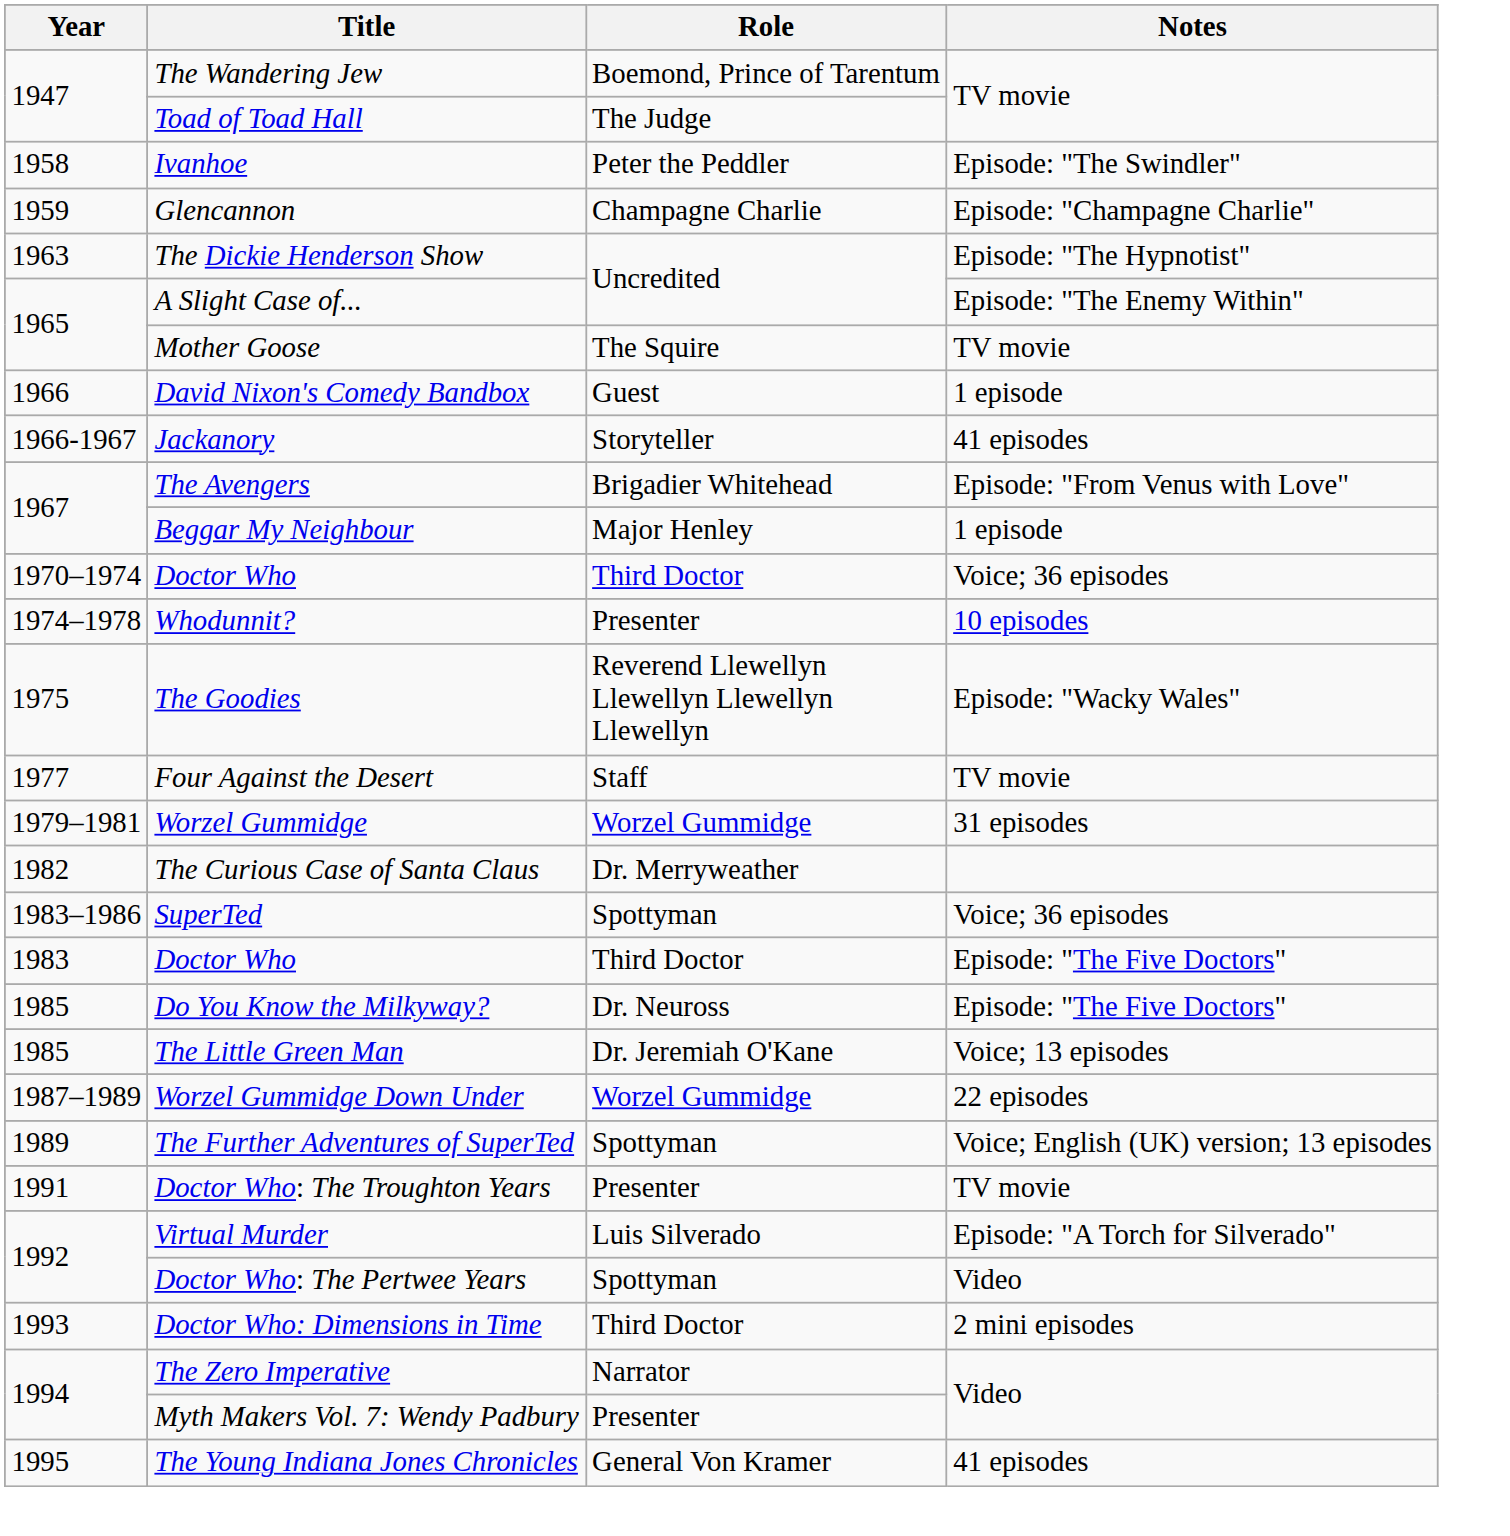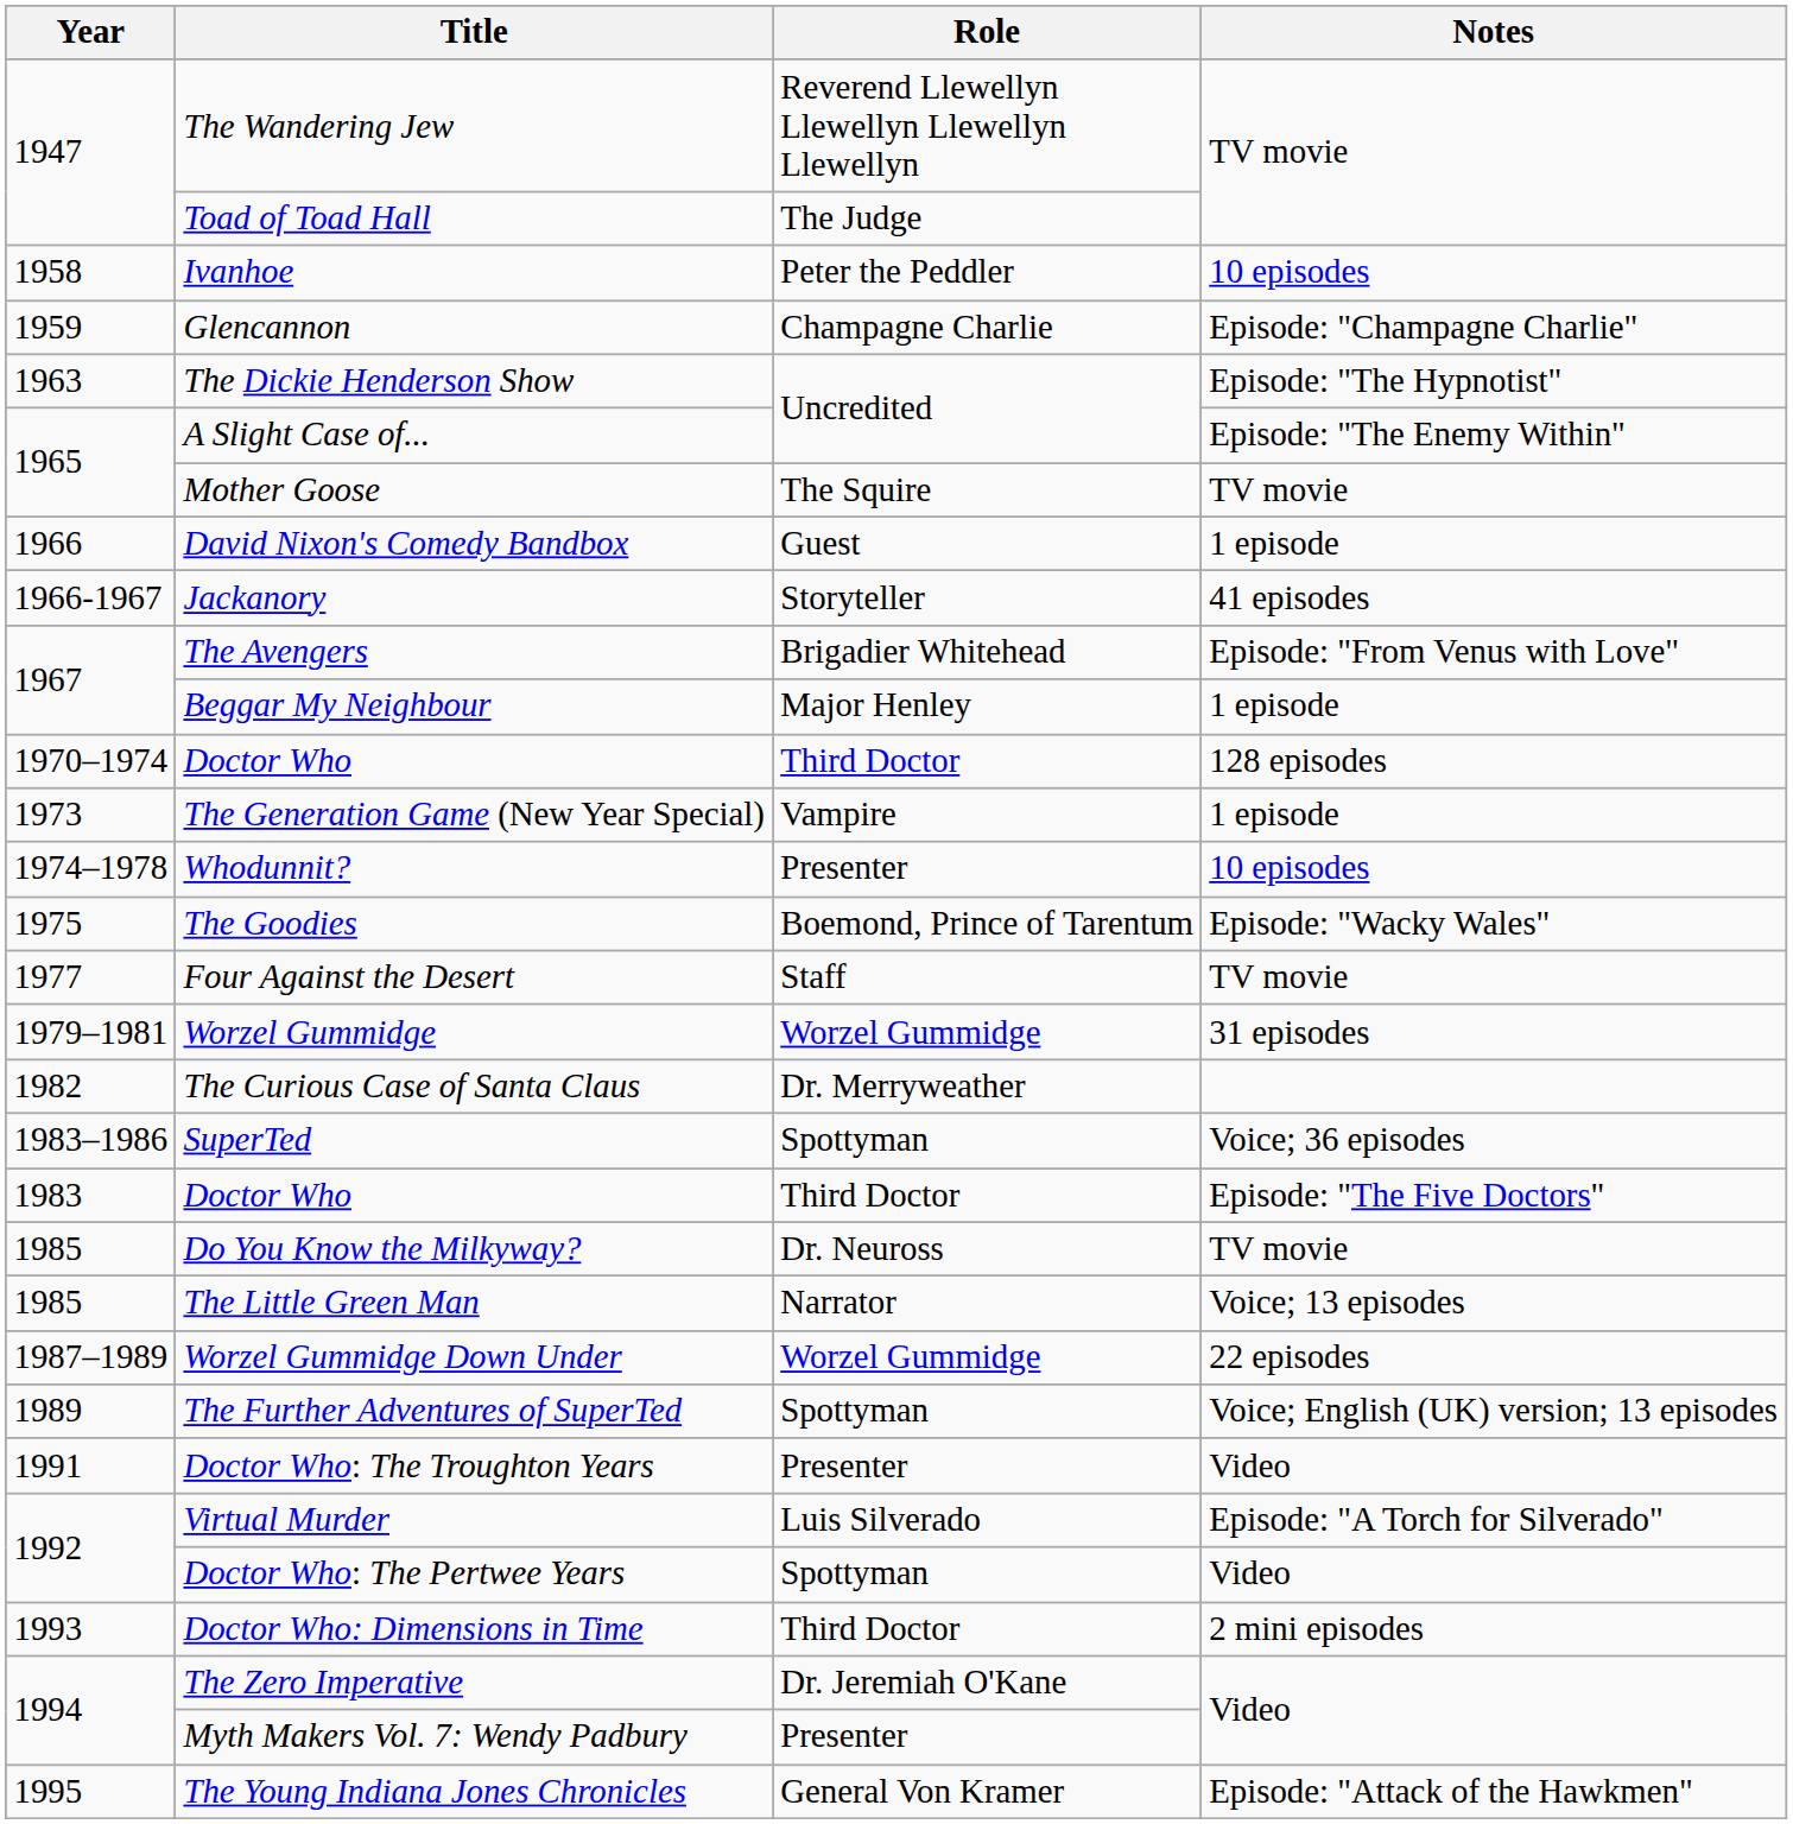 <table class="wikitable sortable">
 <tr>
 <th>Year</th>
 <th>Title</th>
 <th>Role</th>
 <th>Notes</th>
 </tr>
 <tr>
 <td rowspan=2>1947</td>
 <td><em>The Wandering Jew</em></td>
-<td>Boemond, Prince of Tarentum</td>
+<td>Reverend Llewellyn<br>Llewellyn Llewellyn<br>Llewellyn</td>
 <td rowspan="2">TV movie</td>
 </tr>
 <tr>
 <td><em><a href='#'>Toad of Toad Hall</a></em></td>
 <td>The Judge</td>
 </tr>
 <tr>
 <td>1958</td>
 <td><em><a href='#'>Ivanhoe</a></em></td>
 <td>Peter the Peddler</td>
-<td>Episode: "The Swindler"</td>
+<td><a href='#'>10 episodes</a></td>
 </tr>
 <tr>
 <td>1959</td>
 <td><em>Glencannon</em></td>
 <td>Champagne Charlie</td>
 <td>Episode: "Champagne Charlie"</td>
 </tr>
 <tr>
 <td>1963</td>
 <td><em>The <a href='#'>Dickie Henderson</a> Show</em></td>
 <td rowspan="2">Uncredited</td>
 <td>Episode: "The Hypnotist"</td>
 </tr>
 <tr>
 <td rowspan=2>1965</td>
 <td><em>A Slight Case of...</em></td>
 <td>Episode: "The Enemy Within"</td>
 </tr>
 <tr>
 <td><em>Mother Goose</em></td>
 <td>The Squire</td>
 <td>TV movie</td>
 </tr>
 <tr>
 <td>1966</td>
 <td><em><a href='#'>David Nixon's Comedy Bandbox</a></em></td>
 <td>Guest</td>
 <td>1 episode</td>
 </tr>
 <tr>
 <td>1966-1967</td>
 <td><em><a href='#'>Jackanory</a></em></td>
 <td>Storyteller</td>
 <td>41 episodes</td>
 </tr>
 <tr>
 <td rowspan=2>1967</td>
 <td><em><a href='#'>The Avengers</a></em></td>
 <td>Brigadier Whitehead</td>
 <td>Episode: "From Venus with Love"</td>
 </tr>
 <tr>
 <td><em><a href='#'>Beggar My Neighbour</a></em></td>
 <td>Major Henley</td>
 <td>1 episode</td>
 </tr>
 <tr>
 <td>1970–1974</td>
 <td><em><a href='#'>Doctor Who</a></em></td>
 <td><a href='#'>Third Doctor</a></td>
-<td>Voice; 36 episodes</td>
+<td>128 episodes</td>
+</tr>
+<tr>
+<td>1973</td>
+<td><em><a href='#'>The Generation Game</a></em> (New Year Special)</td>
+<td>Vampire</td>
+<td>1 episode</td>
 </tr>
 <tr>
 <td>1974–1978</td>
 <td><em><a href='#'>Whodunnit?</a></em></td>
 <td>Presenter</td>
 <td><a href='#'>10 episodes</a></td>
 </tr>
 <tr>
 <td>1975</td>
 <td><em><a href='#'>The Goodies</a></em></td>
-<td>Reverend Llewellyn<br>Llewellyn Llewellyn<br>Llewellyn</td>
+<td>Boemond, Prince of Tarentum</td>
 <td>Episode: "Wacky Wales"</td>
 </tr>
 <tr>
 <td>1977</td>
 <td><em>Four Against the Desert</em></td>
 <td>Staff</td>
 <td>TV movie</td>
 </tr>
 <tr>
 <td>1979–1981</td>
 <td><em><a href='#'>Worzel Gummidge</a></em></td>
 <td><a href='#'>Worzel Gummidge</a></td>
 <td>31 episodes</td>
 </tr>
 <tr>
 <td>1982</td>
 <td><em>The Curious Case of Santa Claus</em></td>
 <td>Dr. Merryweather</td>
 <td></td>
 </tr>
 <tr>
 <td>1983–1986</td>
 <td><em><a href='#'>SuperTed</a></em></td>
 <td>Spottyman</td>
 <td>Voice; 36 episodes</td>
 </tr>
 <tr>
 <td>1983</td>
 <td><em><a href='#'>Doctor Who</a></em></td>
 <td>Third Doctor</td>
 <td>Episode: "<a href='#'>The Five Doctors</a>"</td>
 </tr>
 <tr>
 <td>1985</td>
 <td><em><a href='#'>Do You Know the Milkyway?</a></em></td>
 <td>Dr. Neuross</td>
-<td>Episode: "<a href='#'>The Five Doctors</a>"</td>
+<td>TV movie</td>
 </tr>
 <tr>
 <td>1985</td>
 <td><em><a href='#'>The Little Green Man</a></em></td>
-<td>Dr. Jeremiah O'Kane</td>
+<td>Narrator</td>
 <td>Voice; 13 episodes</td>
 </tr>
 <tr>
 <td>1987–1989</td>
 <td><em><a href='#'>Worzel Gummidge Down Under</a></em></td>
 <td><a href='#'>Worzel Gummidge</a></td>
 <td>22 episodes</td>
 </tr>
 <tr>
 <td>1989</td>
 <td><em><a href='#'>The Further Adventures of SuperTed</a></em></td>
 <td>Spottyman</td>
 <td>Voice; English (UK) version; 13 episodes</td>
 </tr>
 <tr>
 <td>1991</td>
 <td><em><a href='#'>Doctor Who</a></em>: <em>The Troughton Years</em></td>
 <td>Presenter</td>
-<td>TV movie</td>
+<td>Video</td>
 </tr>
 <tr>
 <td rowspan=2>1992</td>
 <td><em><a href='#'>Virtual Murder</a></em></td>
 <td>Luis Silverado</td>
 <td>Episode: "A Torch for Silverado"</td>
 </tr>
 <tr>
 <td><em><a href='#'>Doctor Who</a></em>: <em>The Pertwee Years</em></td>
 <td>Spottyman</td>
 <td>Video</td>
 </tr>
 <tr>
 <td rowspan=1>1993</td>
 <td><em><a href='#'>Doctor Who: Dimensions in Time</a></em></td>
 <td>Third Doctor</td>
 <td>2 mini episodes</td>
 </tr>
 <tr>
 <td rowspan=2>1994</td>
 <td><em><a href='#'>The Zero Imperative</a></em></td>
-<td>Narrator</td>
+<td>Dr. Jeremiah O'Kane</td>
 <td rowspan="2">Video</td>
 </tr>
 <tr>
 <td><em>Myth Makers Vol. 7: Wendy Padbury</em></td>
 <td>Presenter</td>
 </tr>
 <tr>
 <td>1995</td>
 <td><em><a href='#'>The Young Indiana Jones Chronicles</a></em></td>
 <td>General Von Kramer</td>
-<td>41 episodes</td>
+<td>Episode: "Attack of the Hawkmen"</td>
 </tr>
 </table>
